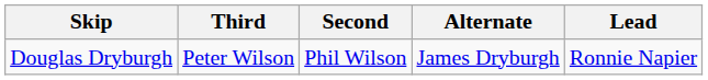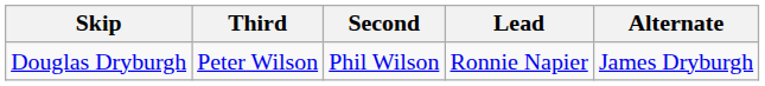 <table class="wikitable">
 <tr>
 <th>Skip</th>
 <th>Third</th>
 <th>Second</th>
+<th>Lead</th>
 <th>Alternate</th>
-<th>Lead</th>
 </tr>
 <tr>
 <td><a href='#'>Douglas Dryburgh</a></td>
 <td><a href='#'>Peter Wilson</a></td>
 <td><a href='#'>Phil Wilson</a></td>
+<td><a href='#'>Ronnie Napier</a></td>
 <td><a href='#'>James Dryburgh</a></td>
-<td><a href='#'>Ronnie Napier</a></td>
 </tr>
 </table>
